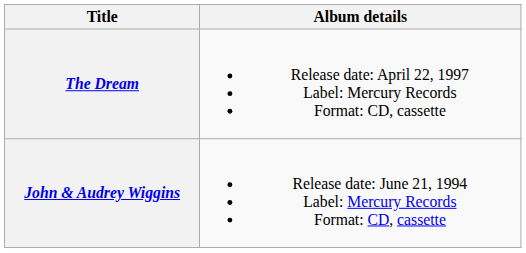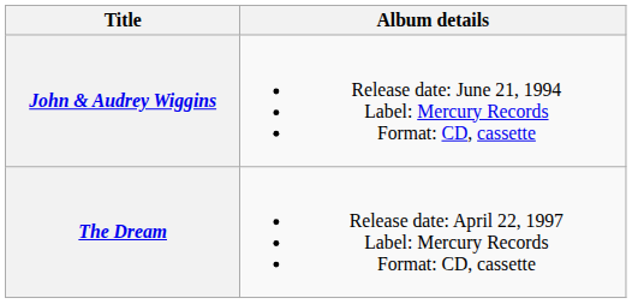 <table class="wikitable plainrowheaders" style="text-align:center;">
 <tr>
 <th style="width:12em;">Title</th>
 <th style="width:20em;">Album details</th>
 </tr>
 <tr>
+<th scope="row"><em><a href='#'>John & Audrey Wiggins</a></em></th>
+<td><br><ul><li>Release date: June 21, 1994</li><li>Label: <a href='#'>Mercury Records</a></li><li>Format: <a href='#'>CD</a>, <a href='#'>cassette</a></li></ul></td>
+</tr>
+<tr>
 <th scope="row"><em><a href='#'>The Dream</a></em></th>
 <td><br><ul><li>Release date: April 22, 1997</li><li>Label: Mercury Records</li><li>Format: CD, cassette</li></ul></td>
 </tr>
-<tr>
-<th scope="row"><em><a href='#'>John & Audrey Wiggins</a></em></th>
-<td><br><ul><li>Release date: June 21, 1994</li><li>Label: <a href='#'>Mercury Records</a></li><li>Format: <a href='#'>CD</a>, <a href='#'>cassette</a></li></ul></td>
-</tr>
 </table>
